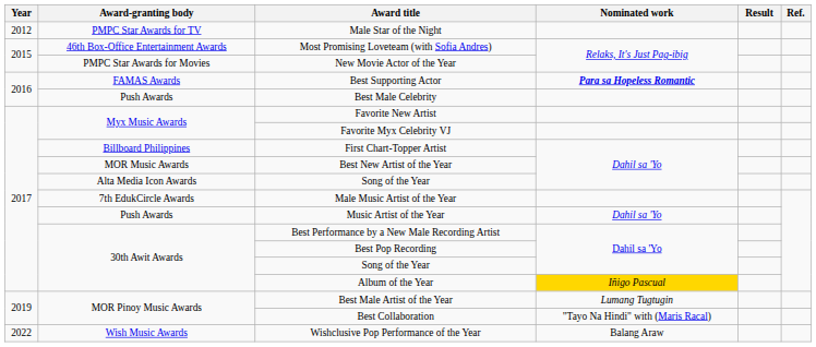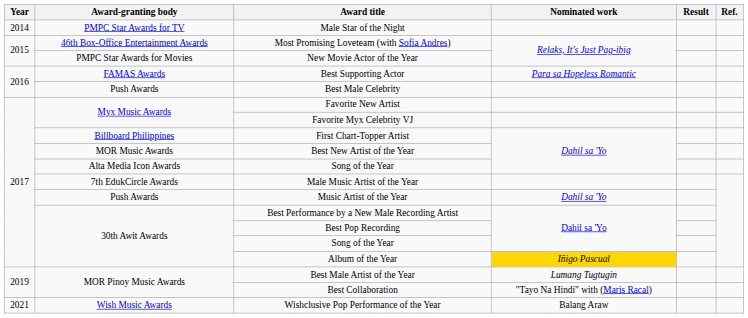 <table class="wikitable sortable" style="width: 90%; font-size: 90%; text-align:center;">
 <tr>
 <th>Year</th>
 <th>Award-granting body</th>
 <th>Award title</th>
 <th>Nominated work</th>
 <th>Result</th>
 <th>Ref.</th>
 </tr>
 <tr>
-<td>2012</td>
+<td>2014</td>
 <td><a href='#'>PMPC Star Awards for TV</a></td>
 <td>Male Star of the Night</td>
 <td></td>
 <td></td>
 <td></td>
 </tr>
 <tr>
 <td rowspan="2">2015</td>
 <td><a href='#'>46th Box-Office Entertainment Awards</a></td>
 <td>Most Promising Loveteam (with <a href='#'>Sofia Andres</a>)</td>
 <td rowspan="2"><em><a href='#'>Relaks, It's Just Pag-ibig</a></em></td>
 <td></td>
 <td></td>
 </tr>
 <tr>
 <td>PMPC Star Awards for Movies</td>
 <td>New Movie Actor of the Year</td>
 <td></td>
 <td></td>
 </tr>
 <tr>
 <td rowspan="2">2016</td>
 <td><a href='#'>FAMAS Awards</a></td>
 <td>Best Supporting Actor</td>
-<td><strong><em><a href='#'>Para sa Hopeless Romantic</a></em></strong></td>
+<td><em><a href='#'>Para sa Hopeless Romantic</a></em></td>
 <td></td>
 <td></td>
 </tr>
 <tr>
 <td>Push Awards</td>
 <td>Best Male Celebrity</td>
 <td></td>
 <td></td>
 <td></td>
 </tr>
 <tr>
 <td rowspan="11">2017</td>
 <td rowspan="2"><a href='#'>Myx Music Awards</a></td>
 <td>Favorite New Artist</td>
 <td></td>
 <td></td>
 <td></td>
 </tr>
 <tr>
 <td>Favorite Myx Celebrity VJ</td>
 <td></td>
 <td></td>
 <td></td>
 </tr>
 <tr>
 <td><a href='#'>Billboard Philippines</a></td>
 <td>First Chart-Topper Artist</td>
 <td rowspan=3><em><a href='#'>Dahil sa 'Yo</a></em></td>
 <td></td>
 <td></td>
 </tr>
 <tr>
 <td>MOR Music Awards</td>
 <td>Best New Artist of the Year</td>
 <td></td>
 </tr>
 <tr>
 <td>Alta Media Icon Awards</td>
 <td>Song of the Year</td>
 <td></td>
 <td></td>
 </tr>
 <tr>
 <td>7th EdukCircle Awards</td>
 <td>Male Music Artist of the Year</td>
 <td></td>
 <td></td>
 </tr>
 <tr>
 <td>Push Awards</td>
 <td>Music Artist of the Year</td>
 <td><em><a href='#'>Dahil sa 'Yo</a></em></td>
 <td></td>
 </tr>
 <tr>
 <td rowspan=4>30th Awit Awards</td>
 <td>Best Performance by a New Male Recording Artist</td>
 <td rowspan=3><a href='#'>Dahil sa 'Yo</a></td>
 <td></td>
 </tr>
 <tr>
 <td>Best Pop Recording</td>
 <td></td>
 </tr>
 <tr>
 <td>Song of the Year</td>
 <td></td>
 </tr>
 <tr>
 <td>Album of the Year</td>
 <td style="background: gold;"><em>Iñigo Pascual</em></td>
 <td></td>
 </tr>
 <tr>
 <td rowspan="2">2019</td>
 <td rowspan="2">MOR Pinoy Music Awards</td>
 <td>Best Male Artist of the Year</td>
 <td><em>Lumang Tugtugin</em></td>
 <td></td>
 <td></td>
 </tr>
 <tr>
 <td>Best Collaboration</td>
 <td>"Tayo Na Hindi" with (<a href='#'>Maris Racal</a>)</td>
 <td></td>
 <td></td>
 </tr>
 <tr>
-<td>2022</td>
+<td>2021</td>
 <td><a href='#'>Wish Music Awards</a></td>
 <td>Wishclusive Pop Performance of the Year</td>
 <td>Balang Araw</td>
 <td></td>
 <td></td>
 </tr>
 </table>
